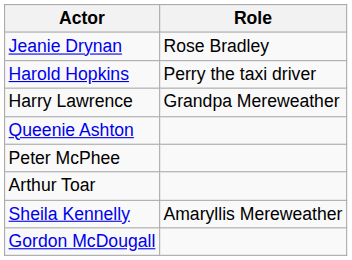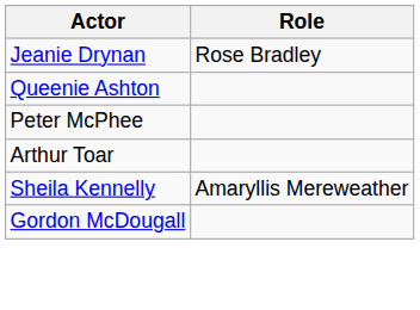 <table class="wikitable">
 <tr>
 <th>Actor</th>
 <th>Role</th>
 </tr>
 <tr>
 <td><a href='#'>Jeanie Drynan</a></td>
 <td>Rose Bradley</td>
-</tr>
-<tr>
-<td><a href='#'>Harold Hopkins</a></td>
-<td>Perry the taxi driver</td>
-</tr>
-<tr>
-<td>Harry Lawrence</td>
-<td>Grandpa Mereweather</td>
 </tr>
 <tr>
 <td><a href='#'>Queenie Ashton</a></td>
 <td></td>
 </tr>
 <tr>
 <td>Peter McPhee</td>
 <td></td>
 </tr>
 <tr>
 <td>Arthur Toar</td>
 <td></td>
 </tr>
 <tr>
 <td><a href='#'>Sheila Kennelly</a></td>
 <td>Amaryllis Mereweather</td>
 </tr>
 <tr>
 <td><a href='#'>Gordon McDougall</a></td>
 <td></td>
 </tr>
 </table>
